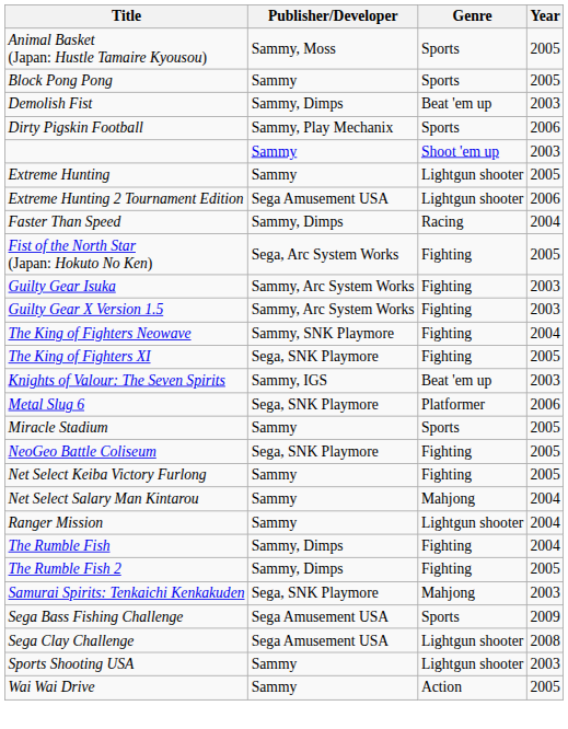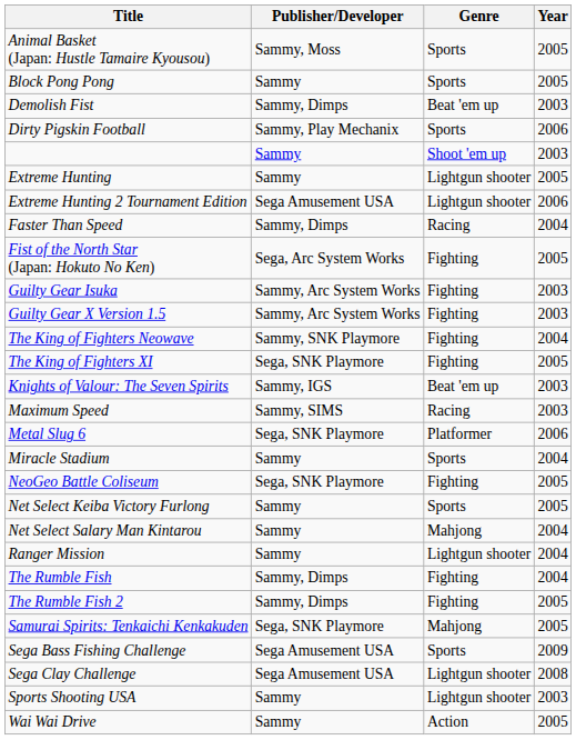 <table class="wikitable sortable">
 <tr>
 <th scope="col">Title</th>
 <th scope="col">Publisher/Developer</th>
 <th scope="col">Genre</th>
 <th scope="col">Year</th>
 </tr>
 <tr>
 <td><em>Animal Basket</em> <br> (Japan: <em>Hustle Tamaire Kyousou</em>)</td>
 <td>Sammy, Moss</td>
 <td>Sports</td>
 <td>2005</td>
 </tr>
 <tr>
 <td><em>Block Pong Pong</em></td>
 <td>Sammy</td>
 <td>Sports</td>
 <td>2005</td>
 </tr>
 <tr>
 <td><em>Demolish Fist</em></td>
 <td>Sammy, Dimps</td>
 <td>Beat 'em up</td>
 <td>2003</td>
 </tr>
 <tr>
 <td><em>Dirty Pigskin Football</em></td>
 <td>Sammy, Play Mechanix</td>
 <td>Sports</td>
 <td>2006</td>
 </tr>
 <tr>
 <td><em></em></td>
 <td><a href='#'>Sammy</a></td>
 <td><a href='#'>Shoot 'em up</a></td>
 <td>2003</td>
 </tr>
 <tr>
 <td><em>Extreme Hunting</em></td>
 <td>Sammy</td>
 <td>Lightgun shooter</td>
 <td>2005</td>
 </tr>
 <tr>
 <td><em>Extreme Hunting 2 Tournament Edition</em></td>
 <td>Sega Amusement USA</td>
 <td>Lightgun shooter</td>
 <td>2006</td>
 </tr>
 <tr>
 <td><em>Faster Than Speed</em></td>
 <td>Sammy, Dimps</td>
 <td>Racing</td>
 <td>2004</td>
 </tr>
 <tr>
 <td><em><a href='#'>Fist of the North Star</a></em> <br> (Japan: <em>Hokuto No Ken</em>)</td>
 <td>Sega, Arc System Works</td>
 <td>Fighting</td>
 <td>2005</td>
 </tr>
 <tr>
 <td><em><a href='#'>Guilty Gear Isuka</a></em></td>
 <td>Sammy, Arc System Works</td>
 <td>Fighting</td>
 <td>2003</td>
 </tr>
 <tr>
 <td><em><a href='#'>Guilty Gear X Version 1.5</a></em></td>
 <td>Sammy, Arc System Works</td>
 <td>Fighting</td>
 <td>2003</td>
 </tr>
 <tr>
 <td><em><a href='#'>The King of Fighters Neowave</a></em></td>
 <td>Sammy, SNK Playmore</td>
 <td>Fighting</td>
 <td>2004</td>
 </tr>
 <tr>
 <td><em><a href='#'>The King of Fighters XI</a></em></td>
 <td>Sega, SNK Playmore</td>
 <td>Fighting</td>
 <td>2005</td>
 </tr>
 <tr>
 <td><em><a href='#'>Knights of Valour: The Seven Spirits</a></em></td>
 <td>Sammy, IGS</td>
 <td>Beat 'em up</td>
 <td>2003</td>
 </tr>
 <tr>
+<td><em>Maximum Speed</em></td>
+<td>Sammy, SIMS</td>
+<td>Racing</td>
+<td>2003</td>
+</tr>
+<tr>
 <td><em><a href='#'>Metal Slug 6</a></em></td>
 <td>Sega, SNK Playmore</td>
 <td>Platformer</td>
 <td>2006</td>
 </tr>
 <tr>
 <td><em>Miracle Stadium</em></td>
 <td>Sammy</td>
 <td>Sports</td>
-<td>2005</td>
+<td>2004</td>
 </tr>
 <tr>
 <td><em><a href='#'>NeoGeo Battle Coliseum</a></em></td>
 <td>Sega, SNK Playmore</td>
 <td>Fighting</td>
 <td>2005</td>
 </tr>
 <tr>
 <td><em>Net Select Keiba Victory Furlong</em></td>
 <td>Sammy</td>
-<td>Fighting</td>
+<td>Sports</td>
 <td>2005</td>
 </tr>
 <tr>
 <td><em>Net Select Salary Man Kintarou</em></td>
 <td>Sammy</td>
 <td>Mahjong</td>
 <td>2004</td>
 </tr>
 <tr>
 <td><em>Ranger Mission</em></td>
 <td>Sammy</td>
 <td>Lightgun shooter</td>
 <td>2004</td>
 </tr>
 <tr>
 <td><em><a href='#'>The Rumble Fish</a></em></td>
 <td>Sammy, Dimps</td>
 <td>Fighting</td>
 <td>2004</td>
 </tr>
 <tr>
 <td><em><a href='#'>The Rumble Fish 2</a></em></td>
 <td>Sammy, Dimps</td>
 <td>Fighting</td>
 <td>2005</td>
 </tr>
 <tr>
 <td><em><a href='#'>Samurai Spirits: Tenkaichi Kenkakuden</a></em></td>
 <td>Sega, SNK Playmore</td>
 <td>Mahjong</td>
-<td>2003</td>
+<td>2005</td>
 </tr>
 <tr>
 <td><em>Sega Bass Fishing Challenge</em></td>
 <td>Sega Amusement USA</td>
 <td>Sports</td>
 <td>2009</td>
 </tr>
 <tr>
 <td><em>Sega Clay Challenge</em></td>
 <td>Sega Amusement USA</td>
 <td>Lightgun shooter</td>
 <td>2008</td>
 </tr>
 <tr>
 <td><em>Sports Shooting USA</em></td>
 <td>Sammy</td>
 <td>Lightgun shooter</td>
 <td>2003</td>
 </tr>
 <tr>
 <td><em>Wai Wai Drive</em></td>
 <td>Sammy</td>
 <td>Action</td>
 <td>2005</td>
 </tr>
 </table>
